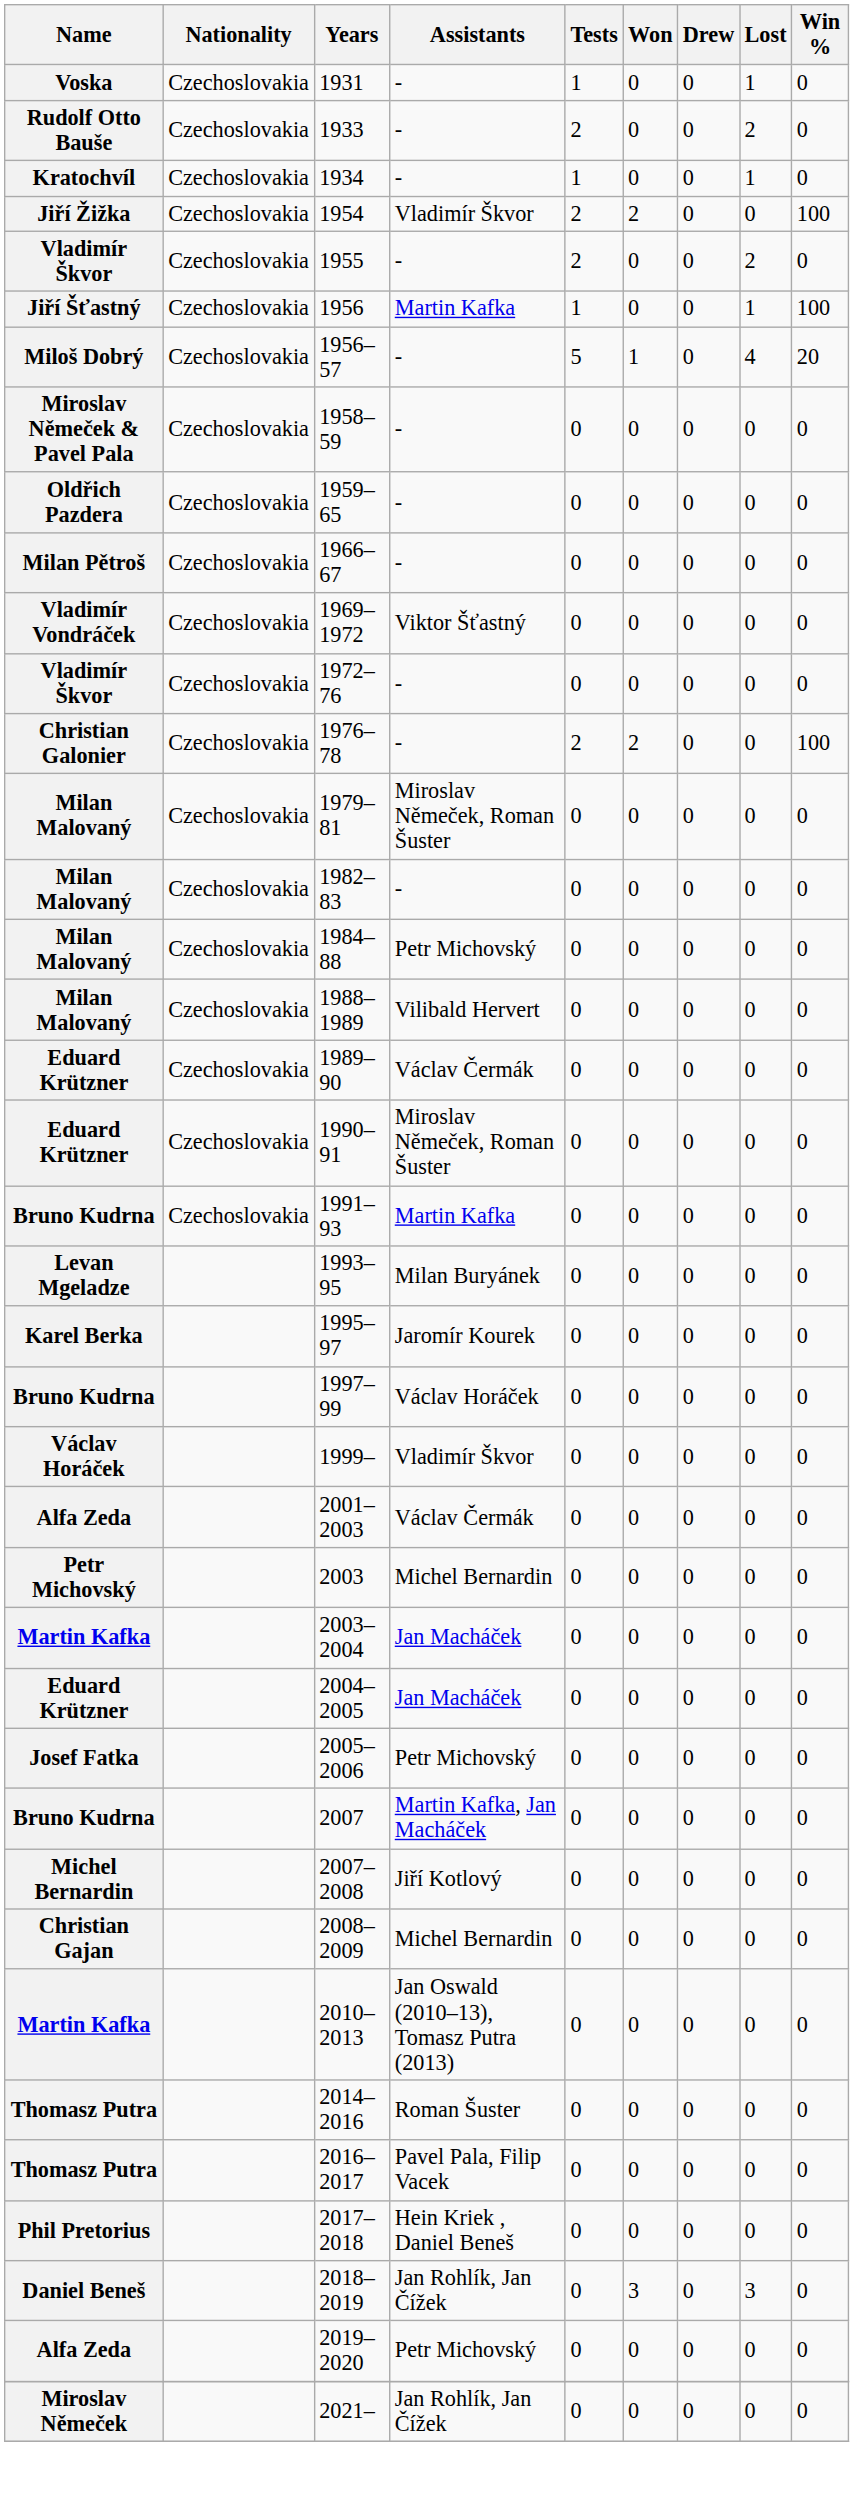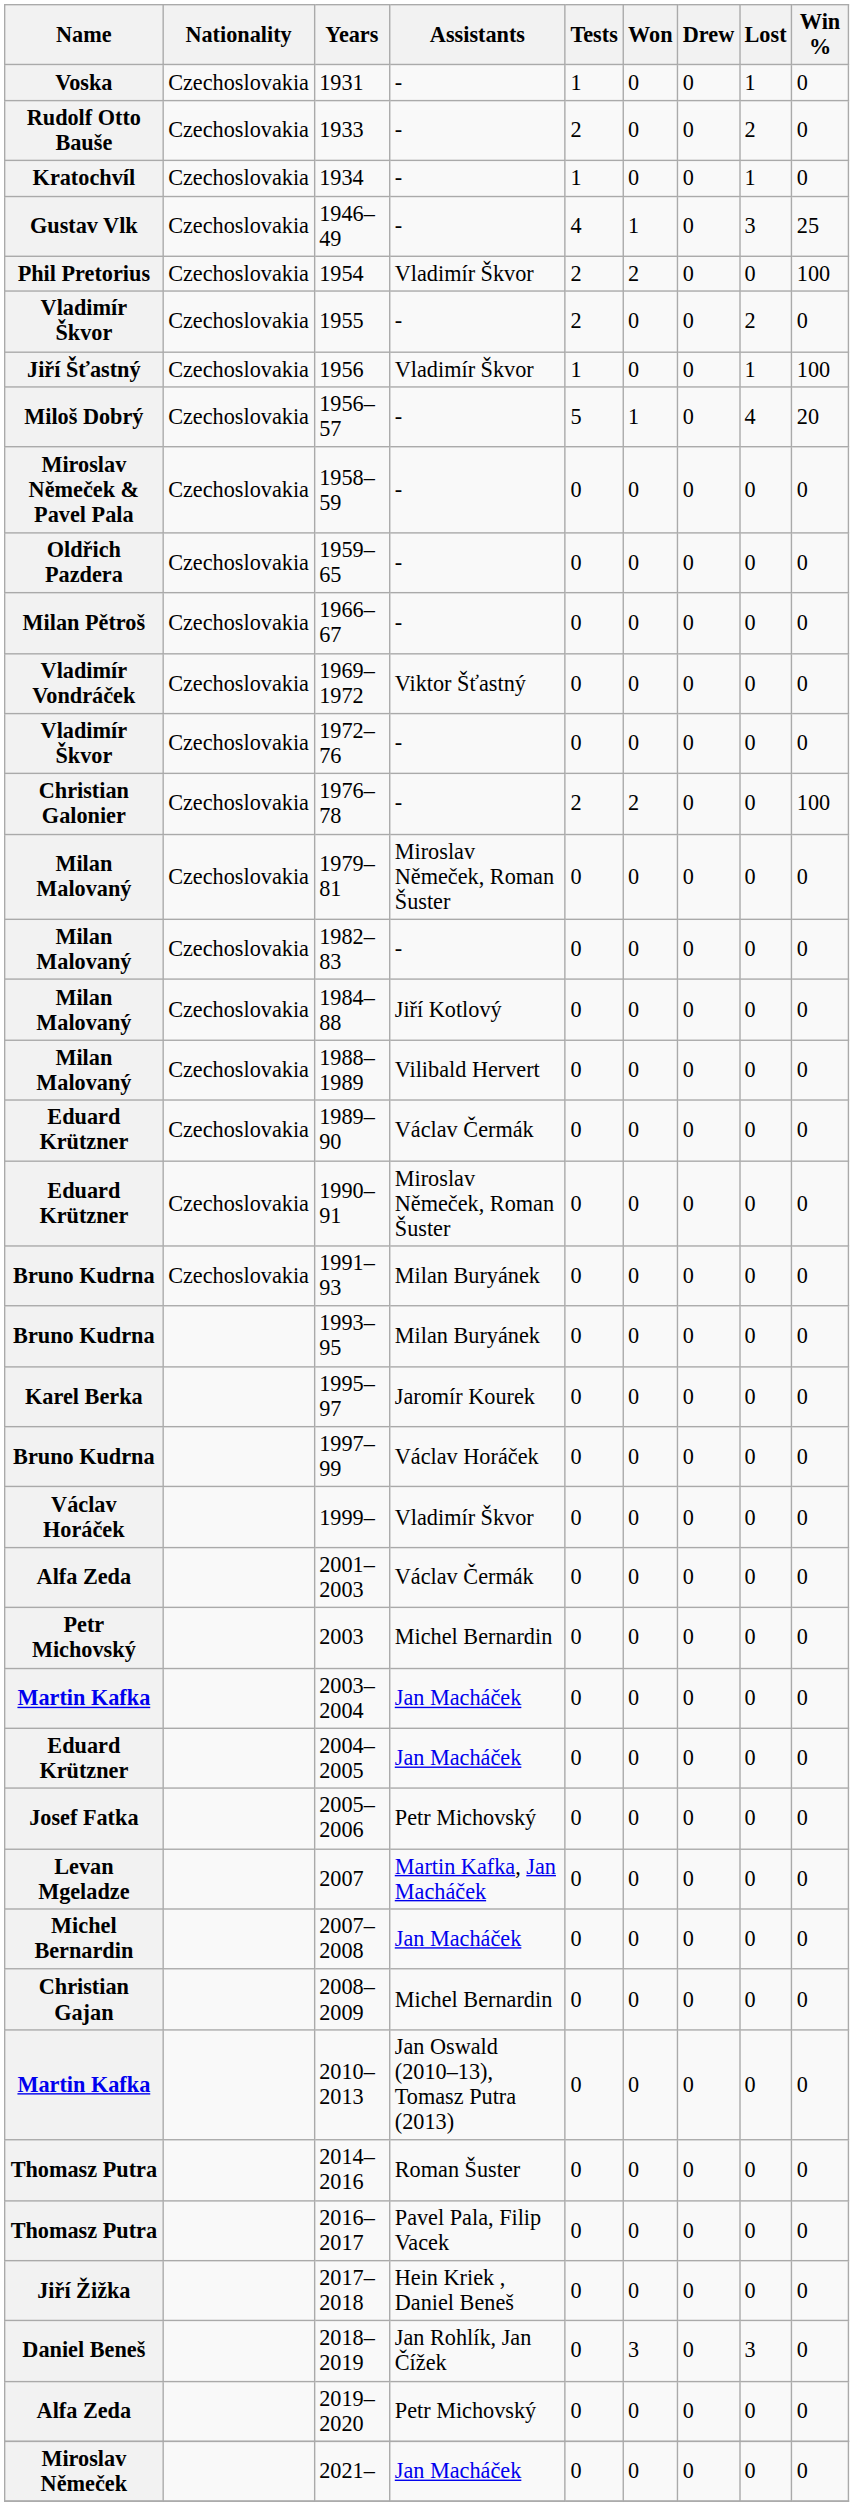 <table class="wikitable sortable">
 <tr>
 <th scope="col">Name</th>
 <th scope="col">Nationality</th>
 <th scope="col">Years</th>
 <th scope="col">Assistants</th>
 <th scope="col">Tests</th>
 <th scope="col">Won</th>
 <th scope="col">Drew</th>
 <th scope="col">Lost</th>
 <th scope="col">Win %</th>
 </tr>
 <tr>
 <th scope="row">Voska</th>
 <td> Czechoslovakia</td>
 <td>1931</td>
 <td>-</td>
 <td>1</td>
 <td>0</td>
 <td>0</td>
 <td>1</td>
 <td>0</td>
 </tr>
 <tr>
 <th scope="row">Rudolf Otto Bauše</th>
 <td> Czechoslovakia</td>
 <td>1933</td>
 <td>-</td>
 <td>2</td>
 <td>0</td>
 <td>0</td>
 <td>2</td>
 <td>0</td>
 </tr>
 <tr>
 <th scope="row">Kratochvíl</th>
 <td>Czechoslovakia</td>
 <td>1934</td>
 <td>-</td>
 <td>1</td>
 <td>0</td>
 <td>0</td>
 <td>1</td>
 <td>0</td>
 </tr>
 <tr>
-<th scope="row">Jiří Žižka</th>
+<th scope="row">Gustav Vlk</th>
+<td> Czechoslovakia</td>
+<td>1946–49</td>
+<td>-</td>
+<td>4</td>
+<td>1</td>
+<td>0</td>
+<td>3</td>
+<td>25</td>
+</tr>
+<tr>
+<th scope="row">Phil Pretorius</th>
 <td> Czechoslovakia</td>
 <td>1954</td>
 <td>Vladimír Škvor</td>
 <td>2</td>
 <td>2</td>
 <td>0</td>
 <td>0</td>
 <td>100</td>
 </tr>
 <tr>
 <th scope="row">Vladimír Škvor</th>
 <td> Czechoslovakia</td>
 <td>1955</td>
 <td>-</td>
 <td>2</td>
 <td>0</td>
 <td>0</td>
 <td>2</td>
 <td>0</td>
 </tr>
 <tr>
 <th scope="row">Jiří Šťastný</th>
 <td> Czechoslovakia</td>
 <td>1956</td>
-<td><a href='#'>Martin Kafka</a></td>
+<td>Vladimír Škvor</td>
 <td>1</td>
 <td>0</td>
 <td>0</td>
 <td>1</td>
 <td>100</td>
 </tr>
 <tr>
 <th scope="row">Miloš Dobrý</th>
 <td> Czechoslovakia</td>
 <td>1956–57</td>
 <td>-</td>
 <td>5</td>
 <td>1</td>
 <td>0</td>
 <td>4</td>
 <td>20</td>
 </tr>
 <tr>
 <th scope="row">Miroslav Němeček & Pavel Pala</th>
 <td> Czechoslovakia</td>
 <td>1958–59</td>
 <td>-</td>
 <td>0</td>
 <td>0</td>
 <td>0</td>
 <td>0</td>
 <td>0</td>
 </tr>
 <tr>
 <th scope="row">Oldřich Pazdera</th>
 <td> Czechoslovakia</td>
 <td>1959–65</td>
 <td>-</td>
 <td>0</td>
 <td>0</td>
 <td>0</td>
 <td>0</td>
 <td>0</td>
 </tr>
 <tr>
 <th scope="row">Milan Pětroš</th>
 <td> Czechoslovakia</td>
 <td>1966–67</td>
 <td>-</td>
 <td>0</td>
 <td>0</td>
 <td>0</td>
 <td>0</td>
 <td>0</td>
 </tr>
 <tr>
 <th scope="row">Vladimír Vondráček</th>
 <td> Czechoslovakia</td>
 <td>1969–1972</td>
 <td>Viktor Šťastný</td>
 <td>0</td>
 <td>0</td>
 <td>0</td>
 <td>0</td>
 <td>0</td>
 </tr>
 <tr>
 <th scope="row">Vladimír Škvor</th>
 <td> Czechoslovakia</td>
 <td>1972–76</td>
 <td>-</td>
 <td>0</td>
 <td>0</td>
 <td>0</td>
 <td>0</td>
 <td>0</td>
 </tr>
 <tr>
 <th scope="row">Christian Galonier</th>
 <td> Czechoslovakia</td>
 <td>1976–78</td>
 <td>-</td>
 <td>2</td>
 <td>2</td>
 <td>0</td>
 <td>0</td>
 <td>100</td>
 </tr>
 <tr>
 <th scope="row">Milan Malovaný</th>
 <td> Czechoslovakia</td>
 <td>1979–81</td>
 <td>Miroslav Němeček, Roman Šuster</td>
 <td>0</td>
 <td>0</td>
 <td>0</td>
 <td>0</td>
 <td>0</td>
 </tr>
 <tr>
 <th scope="row">Milan Malovaný</th>
 <td> Czechoslovakia</td>
 <td>1982–83</td>
 <td>-</td>
 <td>0</td>
 <td>0</td>
 <td>0</td>
 <td>0</td>
 <td>0</td>
 </tr>
 <tr>
 <th scope="row">Milan Malovaný</th>
 <td> Czechoslovakia</td>
 <td>1984–88</td>
-<td>Petr Michovský</td>
+<td>Jiří Kotlový</td>
 <td>0</td>
 <td>0</td>
 <td>0</td>
 <td>0</td>
 <td>0</td>
 </tr>
 <tr>
 <th scope="row">Milan Malovaný</th>
 <td> Czechoslovakia</td>
 <td>1988–1989</td>
 <td>Vilibald Hervert</td>
 <td>0</td>
 <td>0</td>
 <td>0</td>
 <td>0</td>
 <td>0</td>
 </tr>
 <tr>
 <th scope="row">Eduard Krützner</th>
 <td> Czechoslovakia</td>
 <td>1989–90</td>
 <td>Václav Čermák</td>
 <td>0</td>
 <td>0</td>
 <td>0</td>
 <td>0</td>
 <td>0</td>
 </tr>
 <tr>
 <th scope="row">Eduard Krützner</th>
 <td> Czechoslovakia</td>
 <td>1990–91</td>
 <td>Miroslav Němeček, Roman Šuster</td>
 <td>0</td>
 <td>0</td>
 <td>0</td>
 <td>0</td>
 <td>0</td>
 </tr>
 <tr>
 <th scope="row">Bruno Kudrna</th>
 <td> Czechoslovakia</td>
 <td>1991–93</td>
-<td><a href='#'>Martin Kafka</a></td>
+<td>Milan Buryánek</td>
 <td>0</td>
 <td>0</td>
 <td>0</td>
 <td>0</td>
 <td>0</td>
 </tr>
 <tr>
-<th scope="row">Levan Mgeladze</th>
+<th scope="row">Bruno Kudrna</th>
 <td></td>
 <td>1993–95</td>
 <td>Milan Buryánek</td>
 <td>0</td>
 <td>0</td>
 <td>0</td>
 <td>0</td>
 <td>0</td>
 </tr>
 <tr>
 <th scope="row">Karel Berka</th>
 <td></td>
 <td>1995–97</td>
 <td>Jaromír Kourek</td>
 <td>0</td>
 <td>0</td>
 <td>0</td>
 <td>0</td>
 <td>0</td>
 </tr>
 <tr>
 <th scope="row">Bruno Kudrna</th>
 <td></td>
 <td>1997–99</td>
 <td>Václav Horáček</td>
 <td>0</td>
 <td>0</td>
 <td>0</td>
 <td>0</td>
 <td>0</td>
 </tr>
 <tr>
 <th scope="row">Václav Horáček</th>
 <td></td>
 <td>1999–</td>
 <td>Vladimír Škvor</td>
 <td>0</td>
 <td>0</td>
 <td>0</td>
 <td>0</td>
 <td>0</td>
 </tr>
 <tr>
 <th scope="row">Alfa Zeda</th>
 <td></td>
 <td>2001–2003</td>
 <td>Václav Čermák</td>
 <td>0</td>
 <td>0</td>
 <td>0</td>
 <td>0</td>
 <td>0</td>
 </tr>
 <tr>
 <th scope="row">Petr Michovský</th>
 <td></td>
 <td>2003</td>
 <td>Michel Bernardin </td>
 <td>0</td>
 <td>0</td>
 <td>0</td>
 <td>0</td>
 <td>0</td>
 </tr>
 <tr>
 <th scope="row"><a href='#'>Martin Kafka</a></th>
 <td></td>
 <td>2003–2004</td>
 <td><a href='#'>Jan Macháček</a></td>
 <td>0</td>
 <td>0</td>
 <td>0</td>
 <td>0</td>
 <td>0</td>
 </tr>
 <tr>
 <th scope="row">Eduard Krützner</th>
 <td></td>
 <td>2004–2005</td>
 <td><a href='#'>Jan Macháček</a></td>
 <td>0</td>
 <td>0</td>
 <td>0</td>
 <td>0</td>
 <td>0</td>
 </tr>
 <tr>
 <th scope="row">Josef Fatka</th>
 <td></td>
 <td>2005–2006</td>
 <td>Petr Michovský</td>
 <td>0</td>
 <td>0</td>
 <td>0</td>
 <td>0</td>
 <td>0</td>
 </tr>
 <tr>
-<th scope="row">Bruno Kudrna</th>
+<th scope="row">Levan Mgeladze</th>
 <td></td>
 <td>2007</td>
 <td><a href='#'>Martin Kafka</a>, <a href='#'>Jan Macháček</a></td>
 <td>0</td>
 <td>0</td>
 <td>0</td>
 <td>0</td>
 <td>0</td>
 </tr>
 <tr>
 <th scope="row">Michel Bernardin</th>
 <td></td>
 <td>2007–2008</td>
-<td>Jiří Kotlový</td>
+<td><a href='#'>Jan Macháček</a></td>
 <td>0</td>
 <td>0</td>
 <td>0</td>
 <td>0</td>
 <td>0</td>
 </tr>
 <tr>
 <th scope="row">Christian Gajan</th>
 <td></td>
 <td>2008–2009</td>
 <td>Michel Bernardin </td>
 <td>0</td>
 <td>0</td>
 <td>0</td>
 <td>0</td>
 <td>0</td>
 </tr>
 <tr>
 <th scope="row"><a href='#'>Martin Kafka</a></th>
 <td></td>
 <td>2010–2013</td>
 <td>Jan Oswald (2010–13), Tomasz Putra (2013)</td>
 <td>0</td>
 <td>0</td>
 <td>0</td>
 <td>0</td>
 <td>0</td>
 </tr>
 <tr>
 <th scope="row">Thomasz Putra</th>
 <td></td>
 <td>2014–2016</td>
 <td>Roman Šuster</td>
 <td>0</td>
 <td>0</td>
 <td>0</td>
 <td>0</td>
 <td>0</td>
 </tr>
 <tr>
 <th scope="row">Thomasz Putra</th>
 <td></td>
 <td>2016–2017</td>
 <td>Pavel Pala, Filip Vacek</td>
 <td>0</td>
 <td>0</td>
 <td>0</td>
 <td>0</td>
 <td>0</td>
 </tr>
 <tr>
-<th scope="row">Phil Pretorius</th>
+<th scope="row">Jiří Žižka</th>
 <td></td>
 <td>2017–2018</td>
 <td>Hein Kriek , Daniel Beneš</td>
 <td>0</td>
 <td>0</td>
 <td>0</td>
 <td>0</td>
 <td>0</td>
 </tr>
 <tr>
 <th scope="row">Daniel Beneš</th>
 <td></td>
 <td>2018–2019</td>
 <td>Jan Rohlík, Jan Čížek</td>
 <td>0</td>
 <td>3</td>
 <td>0</td>
 <td>3</td>
 <td>0</td>
 </tr>
 <tr>
 <th scope="row">Alfa Zeda</th>
 <td></td>
 <td>2019–2020</td>
 <td>Petr Michovský</td>
 <td>0</td>
 <td>0</td>
 <td>0</td>
 <td>0</td>
 <td>0</td>
 </tr>
 <tr>
 </tr>
 <tr>
 <th scope="row">Miroslav Němeček</th>
 <td></td>
 <td>2021–</td>
-<td>Jan Rohlík, Jan Čížek</td>
+<td><a href='#'>Jan Macháček</a></td>
 <td>0</td>
 <td>0</td>
 <td>0</td>
 <td>0</td>
 <td>0</td>
 </tr>
 <tr>
 </tr>
 </table>
